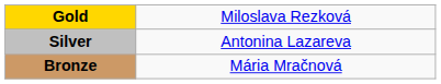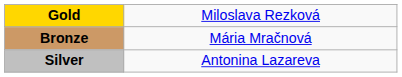 <table class="wikitable" style="text-align:center; " width="35%">
 <tr>
 <td bgcolor="gold"><strong>Gold</strong></td>
 <td><a href='#'>Miloslava Rezková</a><br>  <small><em></em></small></td>
 </tr>
 <tr>
+<td bgcolor="CC9966"><strong>Bronze</strong></td>
+<td><a href='#'>Mária Mračnová</a><br>  <small><em></em></small></td>
+</tr>
+<tr>
 <td bgcolor="silver"><strong>Silver</strong></td>
 <td><a href='#'>Antonina Lazareva</a><br>  <small><em></em></small></td>
 </tr>
-<tr>
-<td bgcolor="CC9966"><strong>Bronze</strong></td>
-<td><a href='#'>Mária Mračnová</a><br>  <small><em></em></small></td>
-</tr>
 </table>
